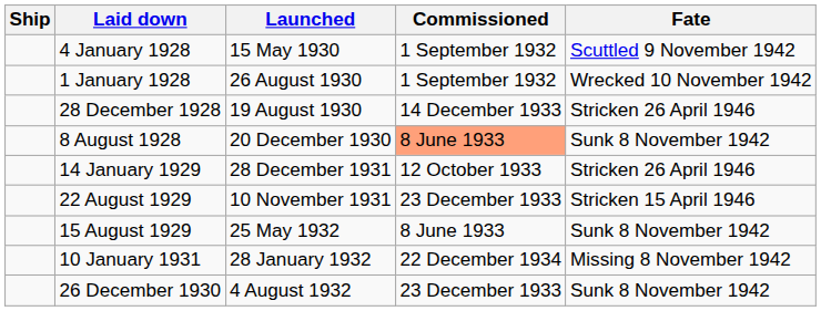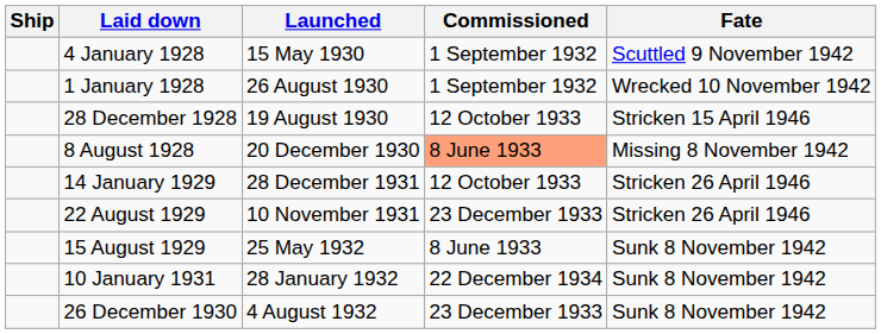 <table class="wikitable">
 <tr>
 <th>Ship</th>
 <th><a href='#'>Laid down</a></th>
 <th><a href='#'>Launched</a></th>
 <th>Commissioned</th>
 <th>Fate</th>
 </tr>
 <tr>
 <td></td>
 <td>4 January 1928</td>
 <td>15 May 1930</td>
 <td>1 September 1932</td>
 <td><a href='#'>Scuttled</a> 9 November 1942</td>
 </tr>
 <tr>
 <td></td>
 <td>1 January 1928</td>
 <td>26 August 1930</td>
 <td>1 September 1932</td>
 <td>Wrecked 10 November 1942</td>
 </tr>
 <tr>
 <td></td>
 <td>28 December 1928</td>
 <td>19 August 1930</td>
-<td>14 December 1933</td>
-<td>Stricken 26 April 1946</td>
+<td>12 October 1933</td>
+<td>Stricken 15 April 1946</td>
 </tr>
 <tr>
 <td></td>
 <td>8 August 1928</td>
 <td>20 December 1930</td>
 <td style="background: lightsalmon;">8 June 1933</td>
-<td>Sunk 8 November 1942</td>
+<td>Missing 8 November 1942</td>
 </tr>
 <tr>
 <td></td>
 <td>14 January 1929</td>
 <td>28 December 1931</td>
 <td>12 October 1933</td>
 <td>Stricken 26 April 1946</td>
 </tr>
 <tr>
 <td></td>
 <td>22 August 1929</td>
 <td>10 November 1931</td>
 <td>23 December 1933</td>
-<td>Stricken 15 April 1946</td>
+<td>Stricken 26 April 1946</td>
 </tr>
 <tr>
 <td></td>
 <td>15 August 1929</td>
 <td>25 May 1932</td>
 <td>8 June 1933</td>
 <td>Sunk 8 November 1942</td>
 </tr>
 <tr>
 <td></td>
 <td>10 January 1931</td>
 <td>28 January 1932</td>
 <td>22 December 1934</td>
-<td>Missing 8 November 1942</td>
+<td>Sunk 8 November 1942</td>
 </tr>
 <tr>
 <td></td>
 <td>26 December 1930</td>
 <td>4 August 1932</td>
 <td>23 December 1933</td>
 <td>Sunk 8 November 1942</td>
 </tr>
 </table>
